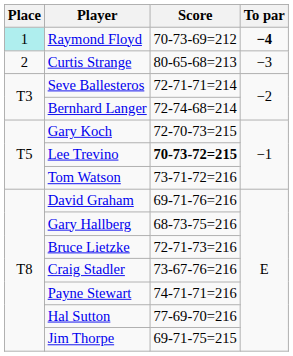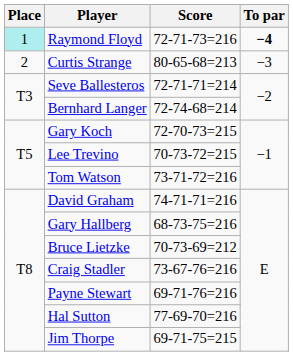 <table class="wikitable">
 <tr>
 <th>Place</th>
 <th>Player</th>
 <th>Score</th>
 <th>To par</th>
 </tr>
 <tr>
 <td align="center" style="background: paleturquoise;">1</td>
 <td> <a href='#'>Raymond Floyd</a></td>
-<td>70-73-69=212</td>
+<td>72-71-73=216</td>
 <td align="center"><strong>−4</strong></td>
 </tr>
 <tr>
 <td align="center">2</td>
 <td> <a href='#'>Curtis Strange</a></td>
 <td>80-65-68=213</td>
 <td align="center">−3</td>
 </tr>
 <tr>
 <td rowspan=2 align="center">T3</td>
 <td> <a href='#'>Seve Ballesteros</a></td>
 <td>72-71-71=214</td>
 <td rowspan=2 align="center">−2</td>
 </tr>
 <tr>
 <td> <a href='#'>Bernhard Langer</a></td>
 <td>72-74-68=214</td>
 </tr>
 <tr>
 <td rowspan=3 align="center">T5</td>
 <td> <a href='#'>Gary Koch</a></td>
 <td>72-70-73=215</td>
 <td rowspan=3 align="center">−1</td>
 </tr>
 <tr>
 <td> <a href='#'>Lee Trevino</a></td>
-<td><strong>70-73-72=215</strong></td>
+<td>70-73-72=215</td>
 </tr>
 <tr>
 <td> <a href='#'>Tom Watson</a></td>
 <td>73-71-72=216</td>
 </tr>
 <tr>
 <td rowspan=7 align="center">T8</td>
 <td> <a href='#'>David Graham</a></td>
-<td>69-71-76=216</td>
+<td>74-71-71=216</td>
 <td rowspan=7 align="center">E</td>
 </tr>
 <tr>
 <td> <a href='#'>Gary Hallberg</a></td>
 <td>68-73-75=216</td>
 </tr>
 <tr>
 <td> <a href='#'>Bruce Lietzke</a></td>
-<td>72-71-73=216</td>
+<td>70-73-69=212</td>
 </tr>
 <tr>
 <td> <a href='#'>Craig Stadler</a></td>
 <td>73-67-76=216</td>
 </tr>
 <tr>
 <td> <a href='#'>Payne Stewart</a></td>
-<td>74-71-71=216</td>
+<td>69-71-76=216</td>
 </tr>
 <tr>
 <td> <a href='#'>Hal Sutton</a></td>
 <td>77-69-70=216</td>
 </tr>
 <tr>
 <td> <a href='#'>Jim Thorpe</a></td>
 <td>69-71-75=215</td>
 </tr>
 </table>
